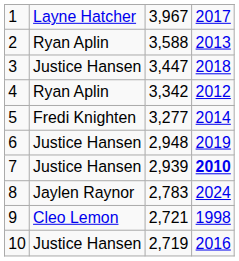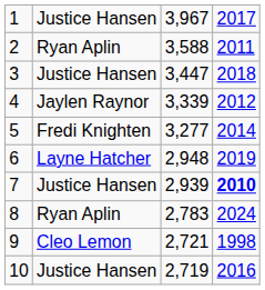 <table class="wikitable">
 <tr>
 </tr>
 <tr>
 <td>1</td>
-<td><a href='#'>Layne Hatcher</a></td>
+<td>Justice Hansen</td>
 <td>3,967</td>
 <td><a href='#'>2017</a></td>
 </tr>
 <tr>
 <td>2</td>
 <td>Ryan Aplin</td>
 <td>3,588</td>
-<td><a href='#'>2013</a></td>
+<td><a href='#'>2011</a></td>
 </tr>
 <tr>
 <td>3</td>
 <td>Justice Hansen</td>
 <td>3,447</td>
 <td><a href='#'>2018</a></td>
 </tr>
 <tr>
 <td>4</td>
-<td>Ryan Aplin</td>
-<td>3,342</td>
+<td>Jaylen Raynor</td>
+<td>3,339</td>
 <td><a href='#'>2012</a></td>
 </tr>
 <tr>
 <td>5</td>
 <td>Fredi Knighten</td>
 <td>3,277</td>
 <td><a href='#'>2014</a></td>
 </tr>
 <tr>
 <td>6</td>
-<td>Justice Hansen</td>
+<td><a href='#'>Layne Hatcher</a></td>
 <td>2,948</td>
 <td><a href='#'>2019</a></td>
 </tr>
 <tr>
 <td>7</td>
 <td>Justice Hansen</td>
 <td>2,939</td>
 <td><strong><a href='#'>2010</a></strong></td>
 </tr>
 <tr>
 <td>8</td>
-<td>Jaylen Raynor</td>
+<td>Ryan Aplin</td>
 <td>2,783</td>
 <td><a href='#'>2024</a></td>
 </tr>
 <tr>
 <td>9</td>
 <td><a href='#'>Cleo Lemon</a></td>
 <td>2,721</td>
 <td><a href='#'>1998</a></td>
 </tr>
 <tr>
 <td>10</td>
 <td>Justice Hansen</td>
 <td>2,719</td>
 <td><a href='#'>2016</a></td>
 </tr>
 </table>
